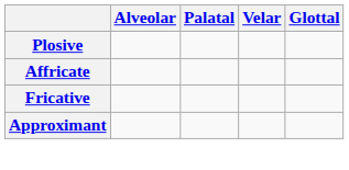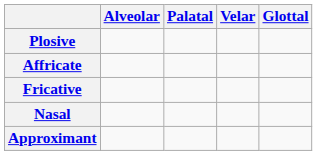 <table class="wikitable" style="text-align:center">
 <tr>
 <th></th>
 <th><a href='#'>Alveolar</a></th>
 <th><a href='#'>Palatal</a></th>
 <th><a href='#'>Velar</a></th>
 <th><a href='#'>Glottal</a></th>
 </tr>
 <tr>
 <th><a href='#'>Plosive</a></th>
 <td></td>
 <td></td>
 <td>   </td>
 <td></td>
 </tr>
 <tr>
 <th><a href='#'>Affricate</a></th>
 <td></td>
 <td></td>
 <td></td>
 <td></td>
 </tr>
 <tr>
 <th><a href='#'>Fricative</a></th>
 <td></td>
 <td></td>
 <td></td>
 <td></td>
 </tr>
 <tr>
+<th><a href='#'>Nasal</a></th>
+<td></td>
+<td></td>
+<td></td>
+<td></td>
+</tr>
+<tr>
 <th><a href='#'>Approximant</a></th>
 <td></td>
 <td></td>
 <td></td>
 <td></td>
 </tr>
 </table>
